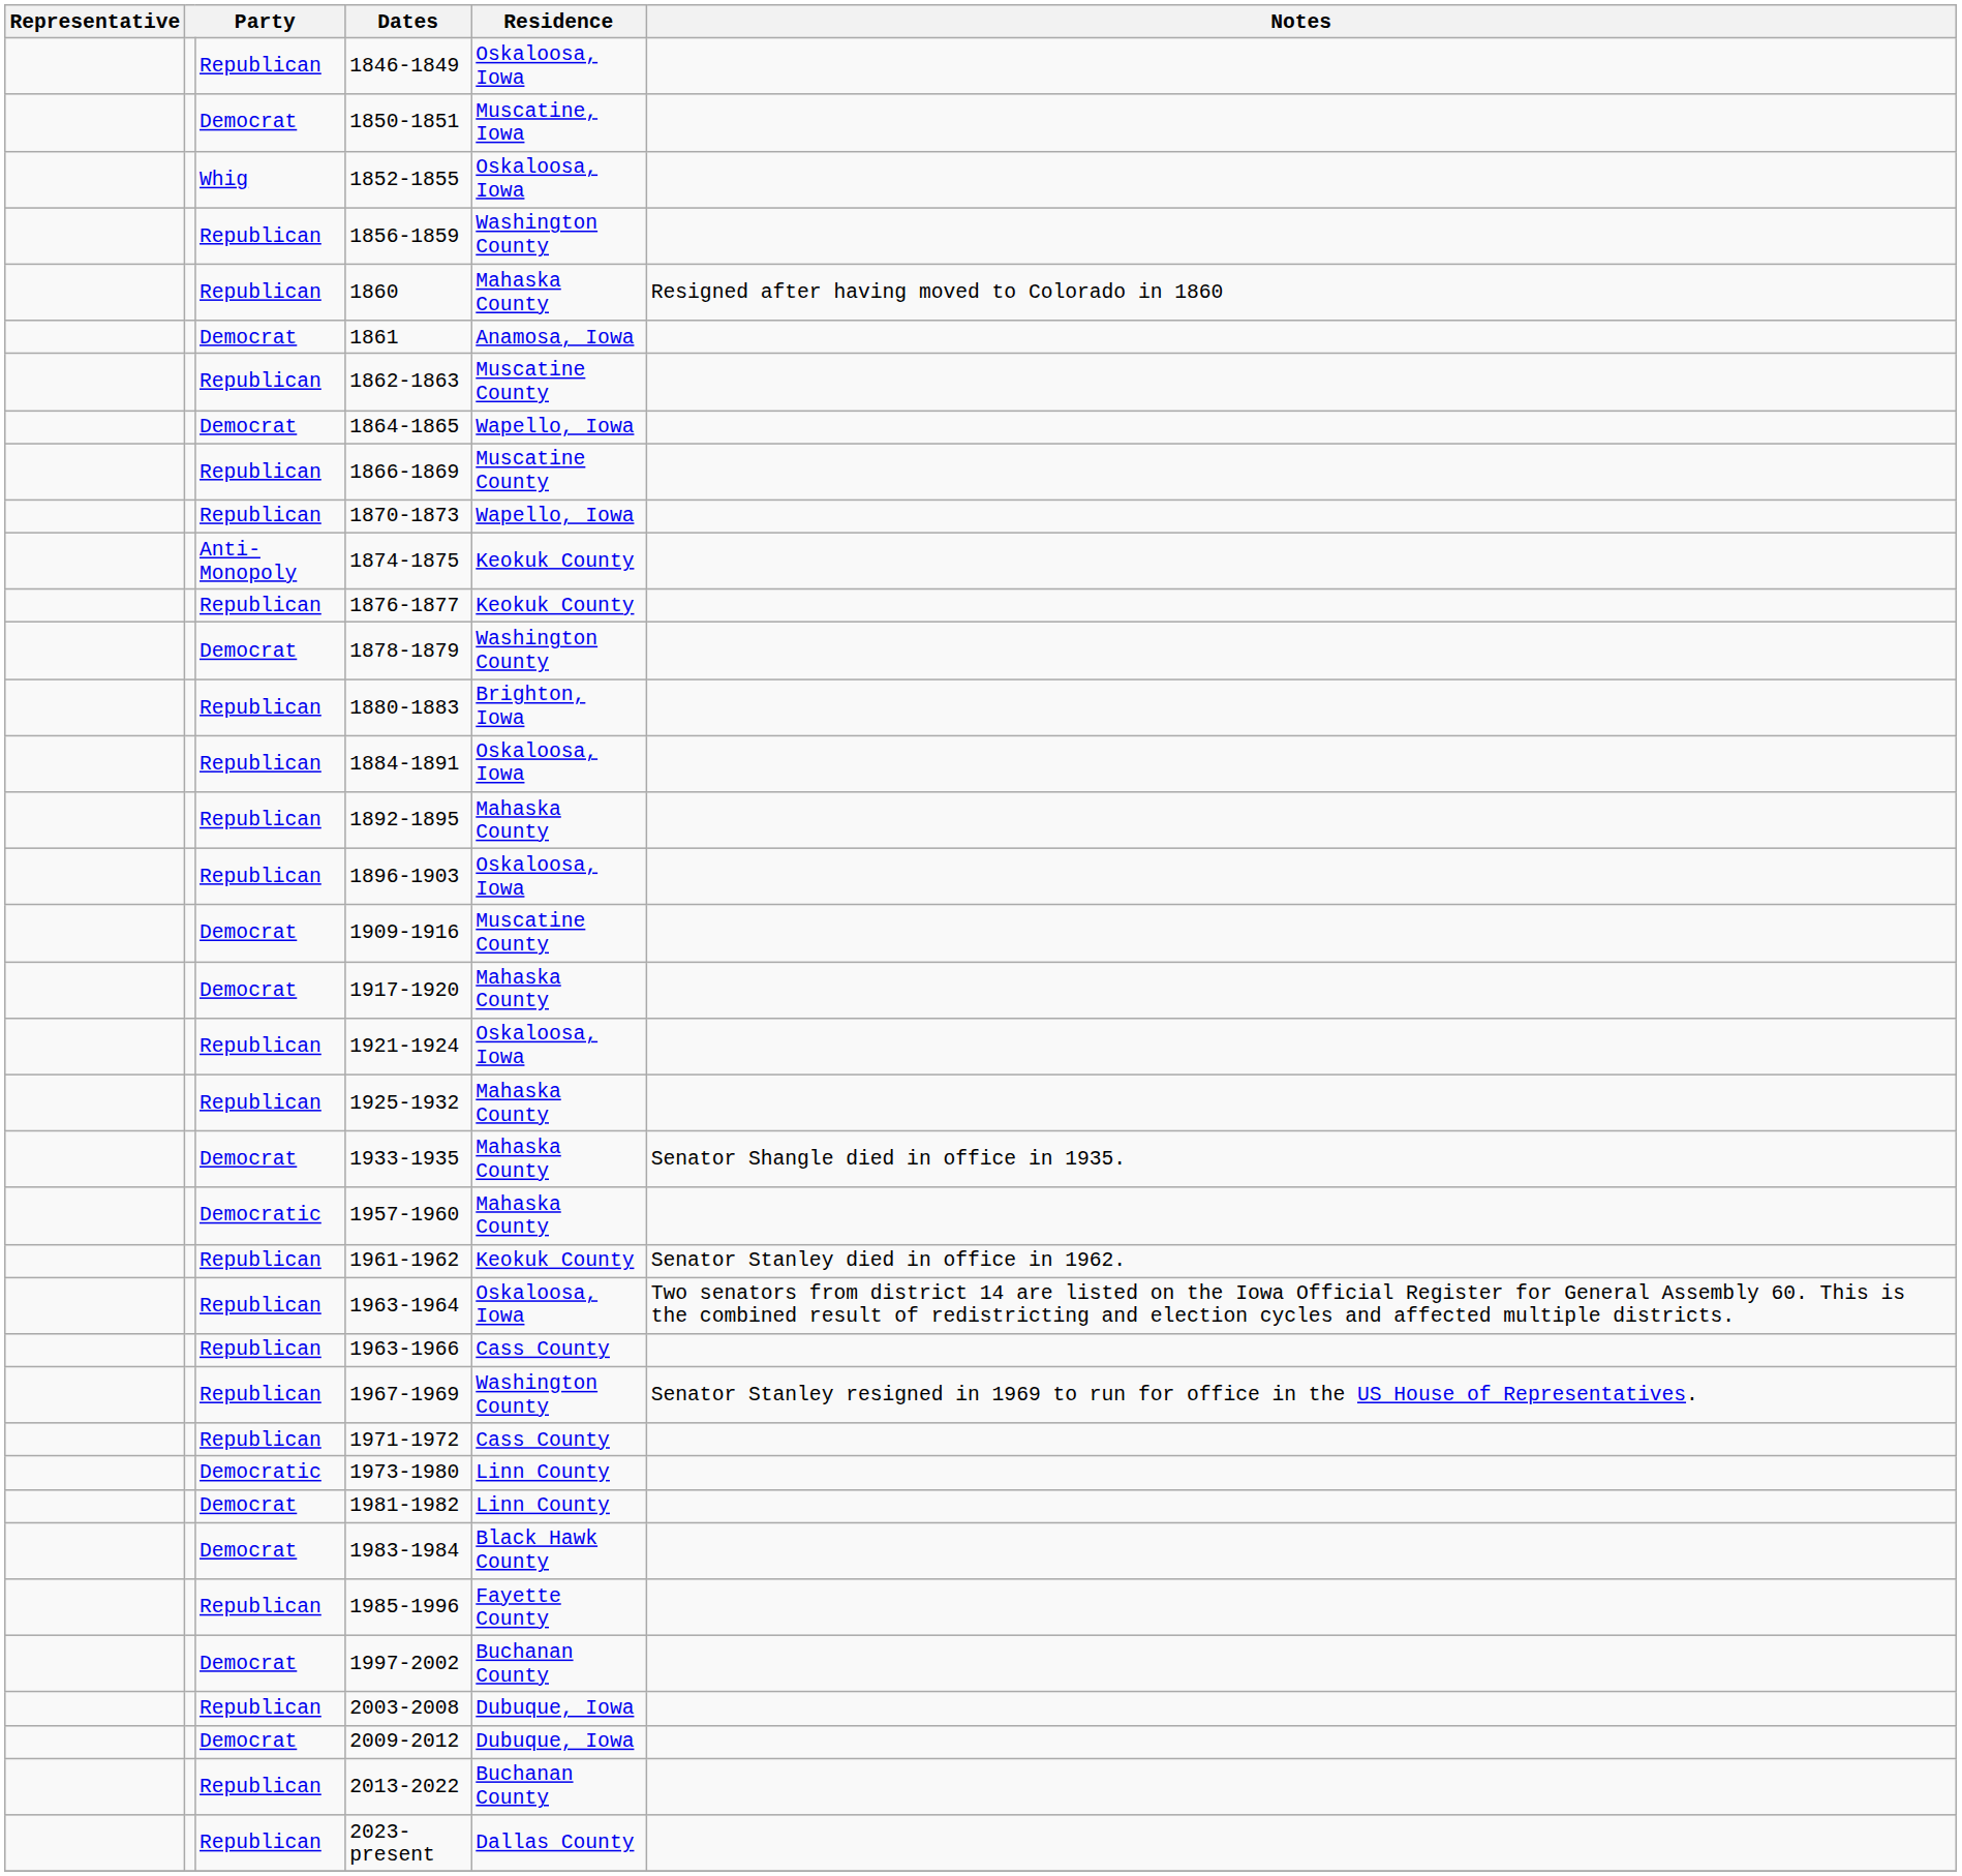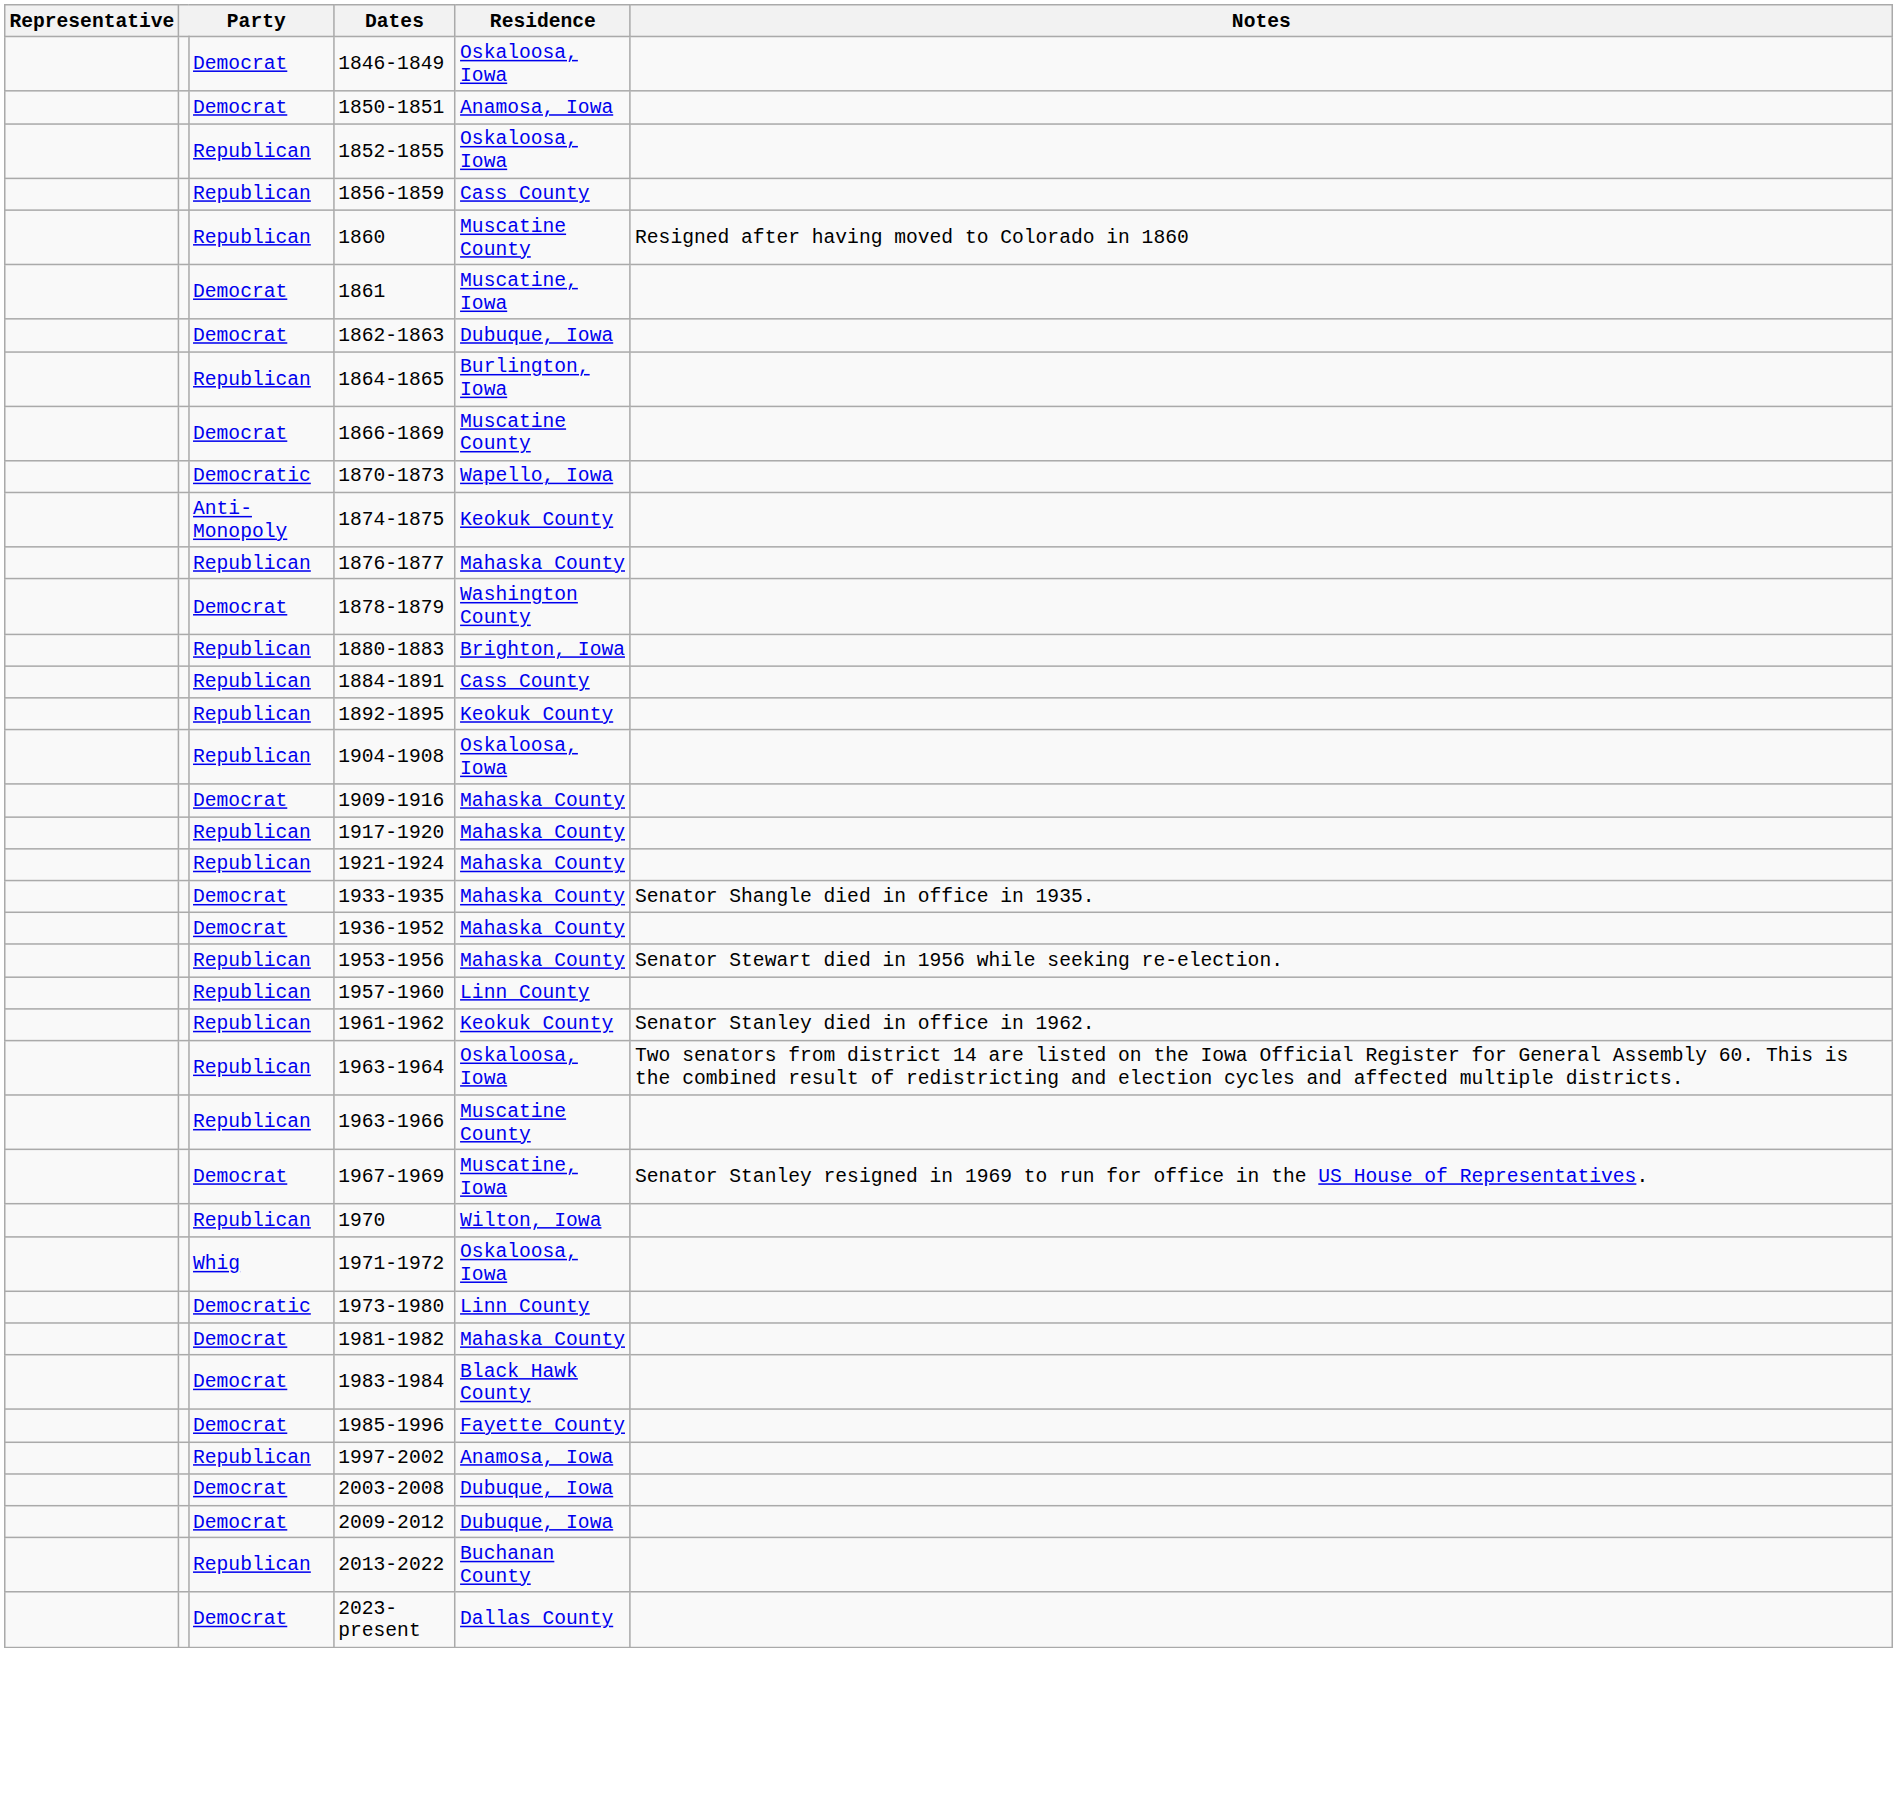 <table class="sortable wikitable">
 <tr valign=bottom>
 <th>Representative</th>
 <th colspan="2">Party</th>
 <th>Dates</th>
 <th>Residence</th>
 <th>Notes</th>
 </tr>
 <tr>
 <td></td>
 <td bgcolor=></td>
-<td><a href='#'>Republican</a></td>
+<td><a href='#'>Democrat</a></td>
 <td>1846-1849</td>
 <td><a href='#'>Oskaloosa, Iowa</a></td>
 <td></td>
 </tr>
 <tr>
 <td></td>
 <td bgcolor=></td>
 <td><a href='#'>Democrat</a></td>
 <td>1850-1851</td>
-<td><a href='#'>Muscatine, Iowa</a></td>
+<td><a href='#'>Anamosa, Iowa</a></td>
 <td></td>
 </tr>
 <tr>
 <td></td>
 <td bgcolor=></td>
-<td><a href='#'>Whig</a></td>
+<td><a href='#'>Republican</a></td>
 <td>1852-1855</td>
 <td><a href='#'>Oskaloosa, Iowa</a></td>
 <td></td>
 </tr>
 <tr>
 <td></td>
 <td bgcolor=></td>
 <td><a href='#'>Republican</a></td>
 <td>1856-1859</td>
-<td><a href='#'>Washington County</a></td>
+<td><a href='#'>Cass County</a></td>
 <td></td>
 </tr>
 <tr>
 <td></td>
 <td bgcolor=></td>
 <td><a href='#'>Republican</a></td>
 <td>1860</td>
-<td><a href='#'>Mahaska County</a></td>
+<td><a href='#'>Muscatine County</a></td>
 <td>Resigned after having moved to Colorado in 1860</td>
 </tr>
 <tr>
 <td></td>
 <td bgcolor=></td>
 <td><a href='#'>Democrat</a></td>
 <td>1861</td>
-<td><a href='#'>Anamosa, Iowa</a></td>
+<td><a href='#'>Muscatine, Iowa</a></td>
+<td></td>
+</tr>
+<tr>
+<td></td>
+<td bgcolor=></td>
+<td><a href='#'>Democrat</a></td>
+<td>1862-1863</td>
+<td><a href='#'>Dubuque, Iowa</a></td>
 <td></td>
 </tr>
 <tr>
 <td></td>
 <td bgcolor=></td>
 <td><a href='#'>Republican</a></td>
-<td>1862-1863</td>
-<td><a href='#'>Muscatine County</a></td>
+<td>1864-1865</td>
+<td><a href='#'>Burlington, Iowa</a></td>
 <td></td>
 </tr>
 <tr>
 <td></td>
 <td bgcolor=></td>
 <td><a href='#'>Democrat</a></td>
-<td>1864-1865</td>
-<td><a href='#'>Wapello, Iowa</a></td>
-<td></td>
-</tr>
-<tr>
-<td></td>
-<td bgcolor=></td>
-<td><a href='#'>Republican</a></td>
 <td>1866-1869</td>
 <td><a href='#'>Muscatine County</a></td>
 <td></td>
 </tr>
 <tr>
 <td></td>
 <td bgcolor=></td>
-<td><a href='#'>Republican</a></td>
+<td><a href='#'>Democratic</a></td>
 <td>1870-1873</td>
 <td><a href='#'>Wapello, Iowa</a></td>
 <td></td>
 </tr>
 <tr>
 <td></td>
 <td bgcolor=></td>
 <td><a href='#'>Anti-Monopoly</a></td>
 <td>1874-1875</td>
 <td><a href='#'>Keokuk County</a></td>
 <td></td>
 </tr>
 <tr>
 <td></td>
 <td bgcolor=></td>
 <td><a href='#'>Republican</a></td>
 <td>1876-1877</td>
-<td><a href='#'>Keokuk County</a></td>
+<td><a href='#'>Mahaska County</a></td>
 <td></td>
 </tr>
 <tr>
 <td></td>
 <td bgcolor=></td>
 <td><a href='#'>Democrat</a></td>
 <td>1878-1879</td>
 <td><a href='#'>Washington County</a></td>
 <td></td>
 </tr>
 <tr>
 <td></td>
 <td bgcolor=></td>
 <td><a href='#'>Republican</a></td>
 <td>1880-1883</td>
 <td><a href='#'>Brighton, Iowa</a></td>
 <td></td>
 </tr>
 <tr>
 <td></td>
 <td bgcolor=></td>
 <td><a href='#'>Republican</a></td>
 <td>1884-1891</td>
-<td><a href='#'>Oskaloosa, Iowa</a></td>
+<td><a href='#'>Cass County</a></td>
 <td></td>
 </tr>
 <tr>
 <td></td>
 <td bgcolor=></td>
 <td><a href='#'>Republican</a></td>
 <td>1892-1895</td>
-<td><a href='#'>Mahaska County</a></td>
+<td><a href='#'>Keokuk County</a></td>
 <td></td>
 </tr>
 <tr>
 <td></td>
 <td bgcolor=></td>
 <td><a href='#'>Republican</a></td>
-<td>1896-1903</td>
+<td>1904-1908</td>
 <td><a href='#'>Oskaloosa, Iowa</a></td>
 <td></td>
 </tr>
 <tr>
 <td></td>
 <td bgcolor=></td>
 <td><a href='#'>Democrat</a></td>
 <td>1909-1916</td>
-<td><a href='#'>Muscatine County</a></td>
+<td><a href='#'>Mahaska County</a></td>
 <td></td>
 </tr>
 <tr>
 <td></td>
 <td bgcolor=></td>
-<td><a href='#'>Democrat</a></td>
+<td><a href='#'>Republican</a></td>
 <td>1917-1920</td>
 <td><a href='#'>Mahaska County</a></td>
 <td></td>
 </tr>
 <tr>
 <td></td>
 <td bgcolor=></td>
 <td><a href='#'>Republican</a></td>
 <td>1921-1924</td>
-<td><a href='#'>Oskaloosa, Iowa</a></td>
-<td></td>
-</tr>
-<tr>
-<td></td>
-<td bgcolor=></td>
-<td><a href='#'>Republican</a></td>
-<td>1925-1932</td>
 <td><a href='#'>Mahaska County</a></td>
 <td></td>
 </tr>
 <tr>
 <td></td>
 <td bgcolor=></td>
 <td><a href='#'>Democrat</a></td>
 <td>1933-1935</td>
 <td><a href='#'>Mahaska County</a></td>
 <td>Senator Shangle died in office in 1935.</td>
 </tr>
 <tr>
 <td></td>
 <td bgcolor=></td>
-<td><a href='#'>Democratic</a></td>
+<td><a href='#'>Democrat</a></td>
+<td>1936-1952</td>
+<td><a href='#'>Mahaska County</a></td>
+<td></td>
+</tr>
+<tr>
+<td></td>
+<td bgcolor=></td>
+<td><a href='#'>Republican</a></td>
+<td>1953-1956</td>
+<td><a href='#'>Mahaska County</a></td>
+<td>Senator Stewart died in 1956 while seeking re-election.</td>
+</tr>
+<tr>
+<td></td>
+<td bgcolor=></td>
+<td><a href='#'>Republican</a></td>
 <td>1957-1960</td>
-<td><a href='#'>Mahaska County</a></td>
+<td><a href='#'>Linn County</a></td>
 <td></td>
 </tr>
 <tr>
 <td></td>
 <td bgcolor=></td>
 <td><a href='#'>Republican</a></td>
 <td>1961-1962</td>
 <td><a href='#'>Keokuk County</a></td>
 <td>Senator Stanley died in office in 1962.</td>
 </tr>
 <tr>
 <td></td>
 <td bgcolor=></td>
 <td><a href='#'>Republican</a></td>
 <td>1963-1964</td>
 <td><a href='#'>Oskaloosa, Iowa</a></td>
 <td>Two senators from district 14 are listed on the Iowa Official Register for General Assembly 60. This is the combined result of redistricting and election cycles and affected multiple districts.</td>
 </tr>
 <tr>
 <td></td>
 <td bgcolor=></td>
 <td><a href='#'>Republican</a></td>
 <td>1963-1966</td>
-<td><a href='#'>Cass County</a></td>
+<td><a href='#'>Muscatine County</a></td>
 <td></td>
 </tr>
 <tr>
 <td></td>
 <td bgcolor=></td>
-<td><a href='#'>Republican</a></td>
+<td><a href='#'>Democrat</a></td>
 <td>1967-1969</td>
-<td><a href='#'>Washington County</a></td>
+<td><a href='#'>Muscatine, Iowa</a></td>
 <td>Senator Stanley resigned in 1969 to run for office in the <a href='#'>US House of Representatives</a>.</td>
 </tr>
 <tr>
 <td></td>
 <td bgcolor=></td>
 <td><a href='#'>Republican</a></td>
+<td>1970</td>
+<td><a href='#'>Wilton, Iowa</a></td>
+<td></td>
+</tr>
+<tr>
+<td></td>
+<td bgcolor=></td>
+<td><a href='#'>Whig</a></td>
 <td>1971-1972</td>
-<td><a href='#'>Cass County</a></td>
+<td><a href='#'>Oskaloosa, Iowa</a></td>
 <td></td>
 </tr>
 <tr>
 <td></td>
 <td bgcolor=></td>
 <td><a href='#'>Democratic</a></td>
 <td>1973-1980</td>
 <td><a href='#'>Linn County</a></td>
 <td></td>
 </tr>
 <tr>
 <td></td>
 <td bgcolor=></td>
 <td><a href='#'>Democrat</a></td>
 <td>1981-1982</td>
-<td><a href='#'>Linn County</a></td>
+<td><a href='#'>Mahaska County</a></td>
 <td></td>
 </tr>
 <tr>
 <td></td>
 <td bgcolor=></td>
 <td><a href='#'>Democrat</a></td>
 <td>1983-1984</td>
 <td><a href='#'>Black Hawk County</a></td>
 <td></td>
 </tr>
 <tr>
 <td></td>
 <td bgcolor=></td>
-<td><a href='#'>Republican</a></td>
+<td><a href='#'>Democrat</a></td>
 <td>1985-1996</td>
 <td><a href='#'>Fayette County</a></td>
 <td></td>
 </tr>
 <tr>
 <td></td>
 <td bgcolor=></td>
-<td><a href='#'>Democrat</a></td>
+<td><a href='#'>Republican</a></td>
 <td>1997-2002</td>
-<td><a href='#'>Buchanan County</a></td>
+<td><a href='#'>Anamosa, Iowa</a></td>
 <td></td>
 </tr>
 <tr>
 <td></td>
 <td bgcolor=></td>
-<td><a href='#'>Republican</a></td>
+<td><a href='#'>Democrat</a></td>
 <td>2003-2008</td>
 <td><a href='#'>Dubuque, Iowa</a></td>
 <td></td>
 </tr>
 <tr>
 <td></td>
 <td bgcolor=></td>
 <td><a href='#'>Democrat</a></td>
 <td>2009-2012</td>
 <td><a href='#'>Dubuque, Iowa</a></td>
 <td></td>
 </tr>
 <tr>
 <td></td>
 <td bgcolor=></td>
 <td><a href='#'>Republican</a></td>
 <td>2013-2022</td>
 <td><a href='#'>Buchanan County</a></td>
 <td></td>
 </tr>
 <tr>
 <td></td>
 <td bgcolor=></td>
-<td><a href='#'>Republican</a></td>
+<td><a href='#'>Democrat</a></td>
 <td>2023-present</td>
 <td><a href='#'>Dallas County</a></td>
 <td></td>
 </tr>
 <tr>
 </tr>
 </table>
